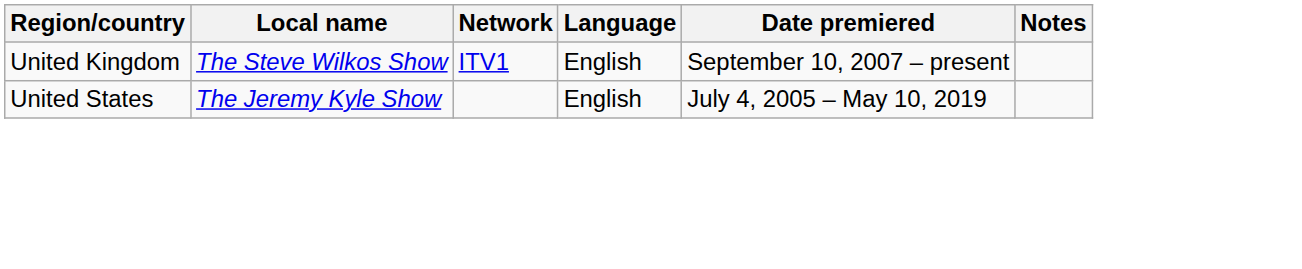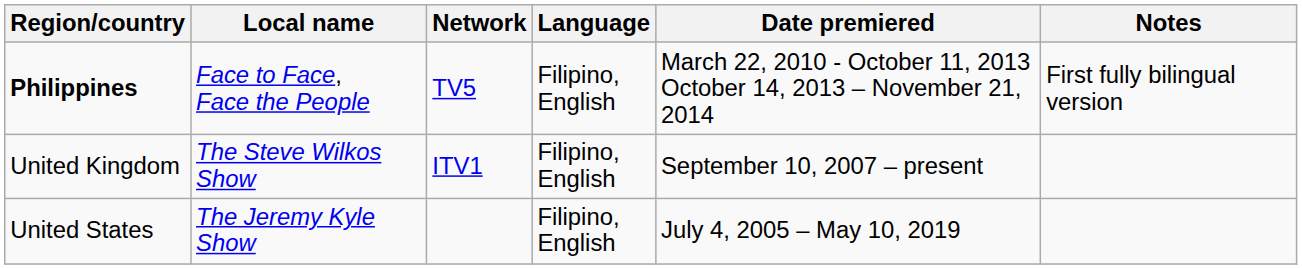 <table class="wikitable">
 <tr>
 <th>Region/country</th>
 <th>Local name</th>
 <th>Network</th>
 <th>Language</th>
 <th>Date premiered</th>
 <th>Notes</th>
 </tr>
 <tr>
+<td><strong>Philippines</strong></td>
+<td><em><a href='#'>Face to Face</a></em>,<br><em><a href='#'>Face the People</a></em></td>
+<td><a href='#'>TV5</a></td>
+<td>Filipino,<br>English</td>
+<td>March 22, 2010 - October 11, 2013 <br> October 14, 2013 – November 21, 2014</td>
+<td>First fully bilingual version</td>
+</tr>
+<tr>
 <td>United Kingdom</td>
 <td><em><a href='#'>The Steve Wilkos Show</a></em></td>
 <td><a href='#'>ITV1</a></td>
-<td>English</td>
+<td>Filipino,<br>English</td>
 <td>September 10, 2007 – present</td>
 <td></td>
 </tr>
 <tr>
 <td>United States</td>
 <td><em><a href='#'>The Jeremy Kyle Show</a></em></td>
 <td></td>
-<td>English</td>
+<td>Filipino,<br>English</td>
 <td>July 4, 2005 – May 10, 2019</td>
 </tr>
 </table>
